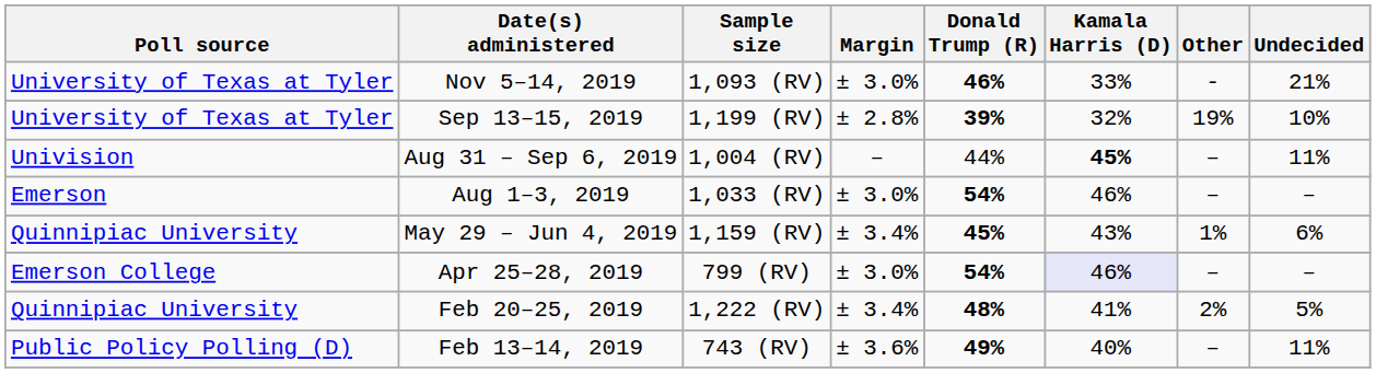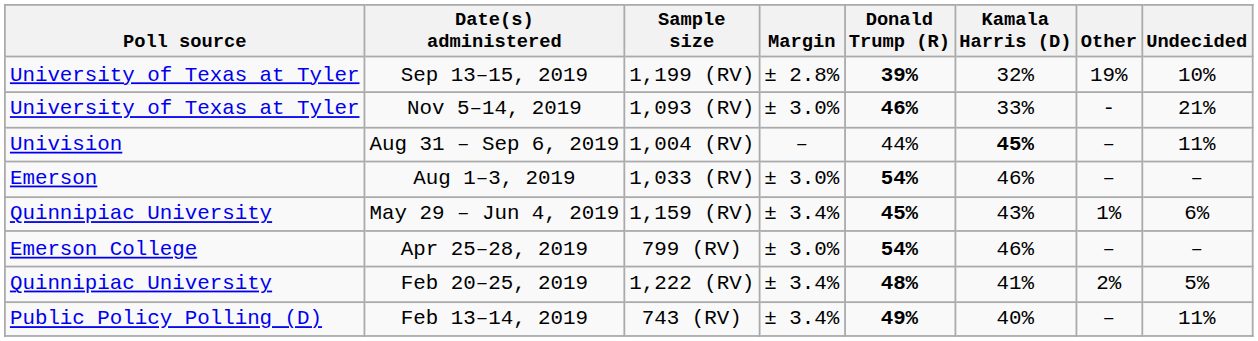 <table class="wikitable" style="font-size:90%;text-align:center;">
 <tr valign=bottom style="font-size:90%;">
 <th>Poll source</th>
 <th>Date(s)<br>administered</th>
 <th>Sample<br>size</th>
 <th>Margin<br></th>
 <th>Donald<br>Trump (R)</th>
 <th>Kamala<br>Harris (D)</th>
 <th>Other</th>
 <th>Undecided</th>
 </tr>
 <tr>
 <td style="text-align:left;"><a href='#'>University of Texas at Tyler</a></td>
+<td>Sep 13–15, 2019</td>
+<td>1,199 (RV)</td>
+<td>± 2.8%</td>
+<td><strong>39%</strong></td>
+<td>32%</td>
+<td>19%</td>
+<td>10%</td>
+</tr>
+<tr>
+<td style="text-align:left;"><a href='#'>University of Texas at Tyler</a></td>
 <td>Nov 5–14, 2019</td>
 <td>1,093 (RV)</td>
 <td>± 3.0%</td>
 <td><strong>46%</strong></td>
 <td>33%</td>
 <td>-</td>
 <td>21%</td>
-</tr>
-<tr>
-<td style="text-align:left;"><a href='#'>University of Texas at Tyler</a></td>
-<td>Sep 13–15, 2019</td>
-<td>1,199 (RV)</td>
-<td>± 2.8%</td>
-<td><strong>39%</strong></td>
-<td>32%</td>
-<td>19%</td>
-<td>10%</td>
 </tr>
 <tr>
 <td style="text-align:left;"><a href='#'>Univision</a></td>
 <td>Aug 31 – Sep 6, 2019</td>
 <td>1,004 (RV)</td>
 <td>–</td>
 <td>44%</td>
 <td><strong>45%</strong></td>
 <td>–</td>
 <td>11%</td>
 </tr>
 <tr>
 <td style="text-align:left;"><a href='#'>Emerson</a></td>
 <td>Aug 1–3, 2019</td>
 <td>1,033 (RV)</td>
 <td>± 3.0%</td>
 <td><strong>54%</strong></td>
 <td>46%</td>
 <td>–</td>
 <td>–</td>
 </tr>
 <tr>
 <td style="text-align:left;"><a href='#'>Quinnipiac University</a></td>
 <td>May 29 – Jun 4, 2019</td>
 <td>1,159 (RV)</td>
 <td>± 3.4%</td>
 <td><strong>45%</strong></td>
 <td>43%</td>
 <td>1%</td>
 <td>6%</td>
 </tr>
 <tr>
 <td style="text-align:left;"><a href='#'>Emerson College</a></td>
 <td>Apr 25–28, 2019</td>
 <td>799 (RV)</td>
 <td>± 3.0%</td>
 <td><strong>54%</strong></td>
-<td style="background: lavender;">46%</td>
+<td>46%</td>
 <td>–</td>
 <td>–</td>
 </tr>
 <tr>
 <td style="text-align:left;"><a href='#'>Quinnipiac University</a></td>
 <td>Feb 20–25, 2019</td>
 <td>1,222 (RV)</td>
 <td>± 3.4%</td>
 <td><strong>48%</strong></td>
 <td>41%</td>
 <td>2%</td>
 <td>5%</td>
 </tr>
 <tr>
 <td style="text-align:left;"><a href='#'>Public Policy Polling (D)</a></td>
 <td>Feb 13–14, 2019</td>
 <td>743 (RV)</td>
-<td>± 3.6%</td>
+<td>± 3.4%</td>
 <td><strong>49%</strong></td>
 <td>40%</td>
 <td>–</td>
 <td>11%</td>
 </tr>
 </table>
